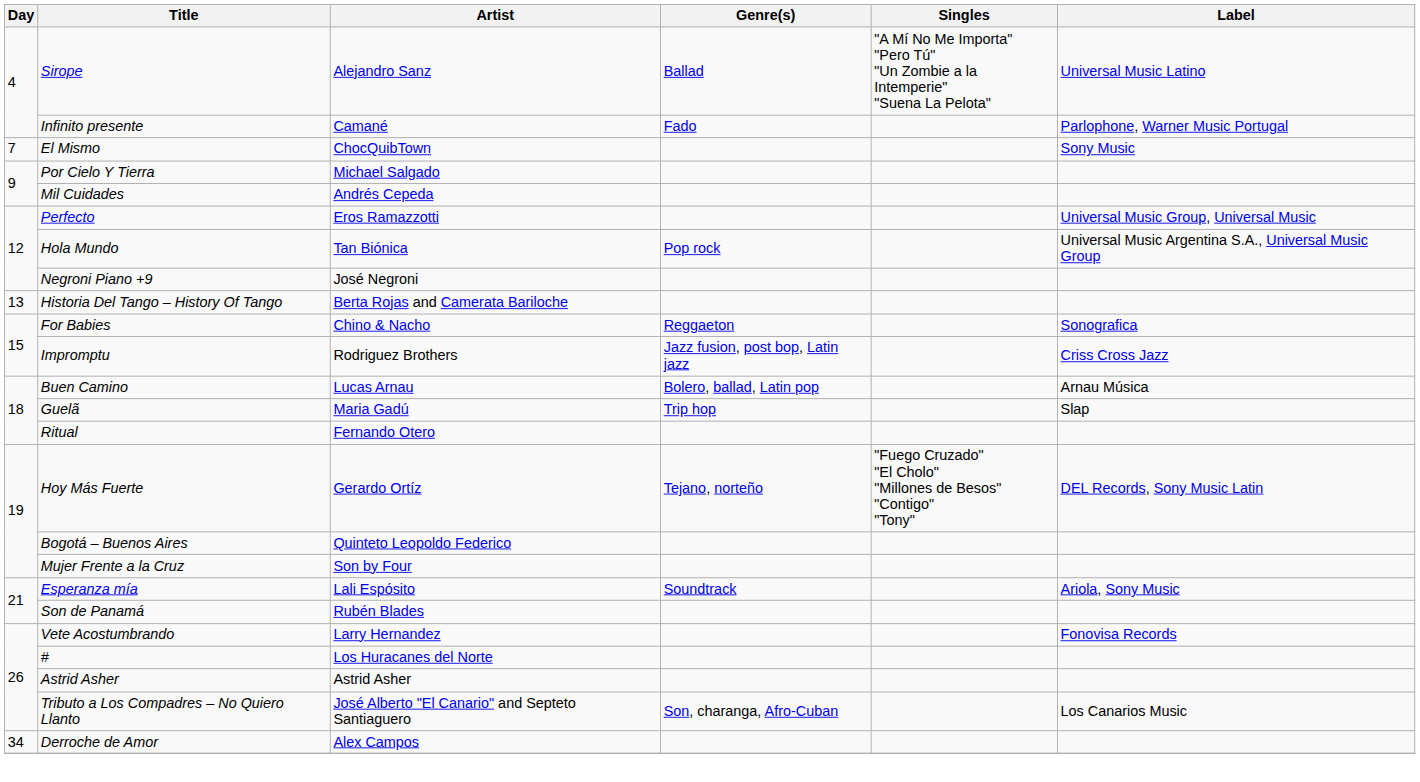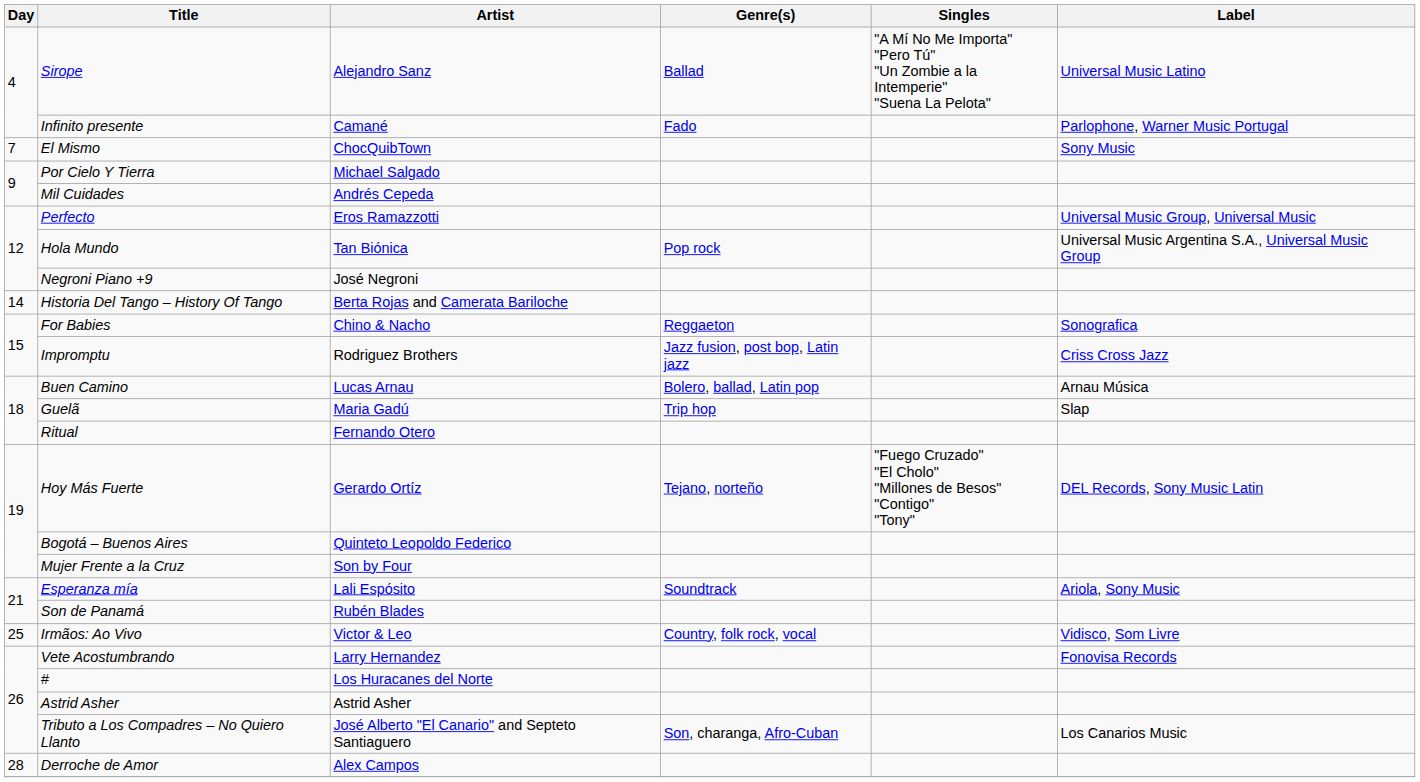 <table class="wikitable sortable" style="text-align: left;">
 <tr>
 <th>Day</th>
 <th>Title</th>
 <th>Artist</th>
 <th>Genre(s)</th>
 <th>Singles</th>
 <th>Label</th>
 </tr>
 <tr>
 <td rowspan="2">4</td>
 <td><em><a href='#'>Sirope</a></em></td>
 <td><a href='#'>Alejandro Sanz</a></td>
 <td><a href='#'>Ballad</a></td>
 <td>"A Mí No Me Importa"<br>"Pero Tú"<br>"Un Zombie a la Intemperie"<br>"Suena La Pelota"</td>
 <td><a href='#'>Universal Music Latino</a></td>
 </tr>
 <tr>
 <td><em>Infinito presente</em></td>
 <td><a href='#'>Camané</a></td>
 <td><a href='#'>Fado</a></td>
 <td></td>
 <td><a href='#'>Parlophone</a>, <a href='#'>Warner Music Portugal</a></td>
 </tr>
 <tr>
 <td>7</td>
 <td><em>El Mismo</em></td>
 <td><a href='#'>ChocQuibTown</a></td>
 <td></td>
 <td></td>
 <td><a href='#'>Sony Music</a></td>
 </tr>
 <tr>
 <td rowspan="2">9</td>
 <td><em>Por Cielo Y Tierra</em></td>
 <td><a href='#'>Michael Salgado</a></td>
 <td></td>
 <td></td>
 <td></td>
 </tr>
 <tr>
 <td><em>Mil Cuidades</em></td>
 <td><a href='#'>Andrés Cepeda</a></td>
 <td></td>
 <td></td>
 <td></td>
 </tr>
 <tr>
 <td rowspan="3">12</td>
 <td><em><a href='#'>Perfecto</a></em></td>
 <td><a href='#'>Eros Ramazzotti</a></td>
 <td></td>
 <td></td>
 <td><a href='#'>Universal Music Group</a>, <a href='#'>Universal Music</a></td>
 </tr>
 <tr>
 <td><em>Hola Mundo</em></td>
 <td><a href='#'>Tan Biónica</a></td>
 <td><a href='#'>Pop rock</a></td>
 <td></td>
 <td>Universal Music Argentina S.A., <a href='#'>Universal Music Group</a></td>
 </tr>
 <tr>
 <td><em>Negroni Piano +9</em></td>
 <td>José Negroni</td>
 <td></td>
 <td></td>
 <td></td>
 </tr>
 <tr>
-<td>13</td>
+<td>14</td>
 <td><em>Historia Del Tango – History Of Tango</em></td>
 <td><a href='#'>Berta Rojas</a> and <a href='#'>Camerata Bariloche</a></td>
 <td></td>
 <td></td>
 <td></td>
 </tr>
 <tr>
 <td rowspan="2">15</td>
 <td><em>For Babies</em></td>
 <td><a href='#'>Chino & Nacho</a></td>
 <td><a href='#'>Reggaeton</a></td>
 <td></td>
 <td><a href='#'>Sonografica</a></td>
 </tr>
 <tr>
 <td><em>Impromptu</em></td>
 <td>Rodriguez Brothers</td>
 <td><a href='#'>Jazz fusion</a>, <a href='#'>post bop</a>, <a href='#'>Latin jazz</a></td>
 <td></td>
 <td><a href='#'>Criss Cross Jazz</a></td>
 </tr>
 <tr>
 <td rowspan="3">18</td>
 <td><em>Buen Camino</em></td>
 <td><a href='#'>Lucas Arnau</a></td>
 <td><a href='#'>Bolero</a>, <a href='#'>ballad</a>, <a href='#'>Latin pop</a></td>
 <td></td>
 <td>Arnau Música</td>
 </tr>
 <tr>
 <td><em>Guelã</em></td>
 <td><a href='#'>Maria Gadú</a></td>
 <td><a href='#'>Trip hop</a></td>
 <td></td>
 <td>Slap</td>
 </tr>
 <tr>
 <td><em>Ritual</em></td>
 <td><a href='#'>Fernando Otero</a></td>
 <td></td>
 <td></td>
 <td></td>
 </tr>
 <tr>
 <td rowspan="3">19</td>
 <td><em>Hoy Más Fuerte</em></td>
 <td><a href='#'>Gerardo Ortíz</a></td>
 <td><a href='#'>Tejano</a>, <a href='#'>norteño</a></td>
 <td>"Fuego Cruzado"<br>"El Cholo"<br>"Millones de Besos"<br>"Contigo"<br>"Tony"</td>
 <td><a href='#'>DEL Records</a>, <a href='#'>Sony Music Latin</a></td>
 </tr>
 <tr>
 <td><em>Bogotá – Buenos Aires</em></td>
 <td><a href='#'>Quinteto Leopoldo Federico</a></td>
 <td></td>
 <td></td>
 <td></td>
 </tr>
 <tr>
 <td><em>Mujer Frente a la Cruz</em></td>
 <td><a href='#'>Son by Four</a></td>
 <td></td>
 <td></td>
 <td></td>
 </tr>
 <tr>
 <td rowspan="2">21</td>
 <td><em><a href='#'>Esperanza mía</a></em></td>
 <td><a href='#'>Lali Espósito</a></td>
 <td><a href='#'>Soundtrack</a></td>
 <td></td>
 <td><a href='#'>Ariola</a>, <a href='#'>Sony Music</a></td>
 </tr>
 <tr>
 <td><em>Son de Panamá</em></td>
 <td><a href='#'>Rubén Blades</a></td>
 <td></td>
 <td></td>
 <td></td>
 </tr>
 <tr>
+<td>25</td>
+<td><em>Irmãos: Ao Vivo</em></td>
+<td><a href='#'>Victor & Leo</a></td>
+<td><a href='#'>Country</a>, <a href='#'>folk rock</a>, <a href='#'>vocal</a></td>
+<td></td>
+<td><a href='#'>Vidisco</a>, <a href='#'>Som Livre</a></td>
+</tr>
+<tr>
 <td rowspan="4">26</td>
 <td><em>Vete Acostumbrando</em></td>
 <td><a href='#'>Larry Hernandez</a></td>
 <td></td>
 <td></td>
 <td><a href='#'>Fonovisa Records</a></td>
 </tr>
 <tr>
 <td><em>#</em></td>
 <td><a href='#'>Los Huracanes del Norte</a></td>
 <td></td>
 <td></td>
 <td></td>
 </tr>
 <tr>
 <td><em>Astrid Asher</em></td>
 <td>Astrid Asher</td>
 <td></td>
 <td></td>
 <td></td>
 </tr>
 <tr>
 <td><em>Tributo a Los Compadres – No Quiero Llanto</em></td>
 <td><a href='#'>José Alberto "El Canario"</a> and Septeto Santiaguero</td>
 <td><a href='#'>Son</a>, charanga, <a href='#'>Afro-Cuban</a></td>
 <td></td>
 <td>Los Canarios Music</td>
 </tr>
 <tr>
-<td>34</td>
+<td>28</td>
 <td><em>Derroche de Amor</em></td>
 <td><a href='#'>Alex Campos</a></td>
 <td></td>
 <td></td>
 <td></td>
 </tr>
 <tr>
 </tr>
 </table>
